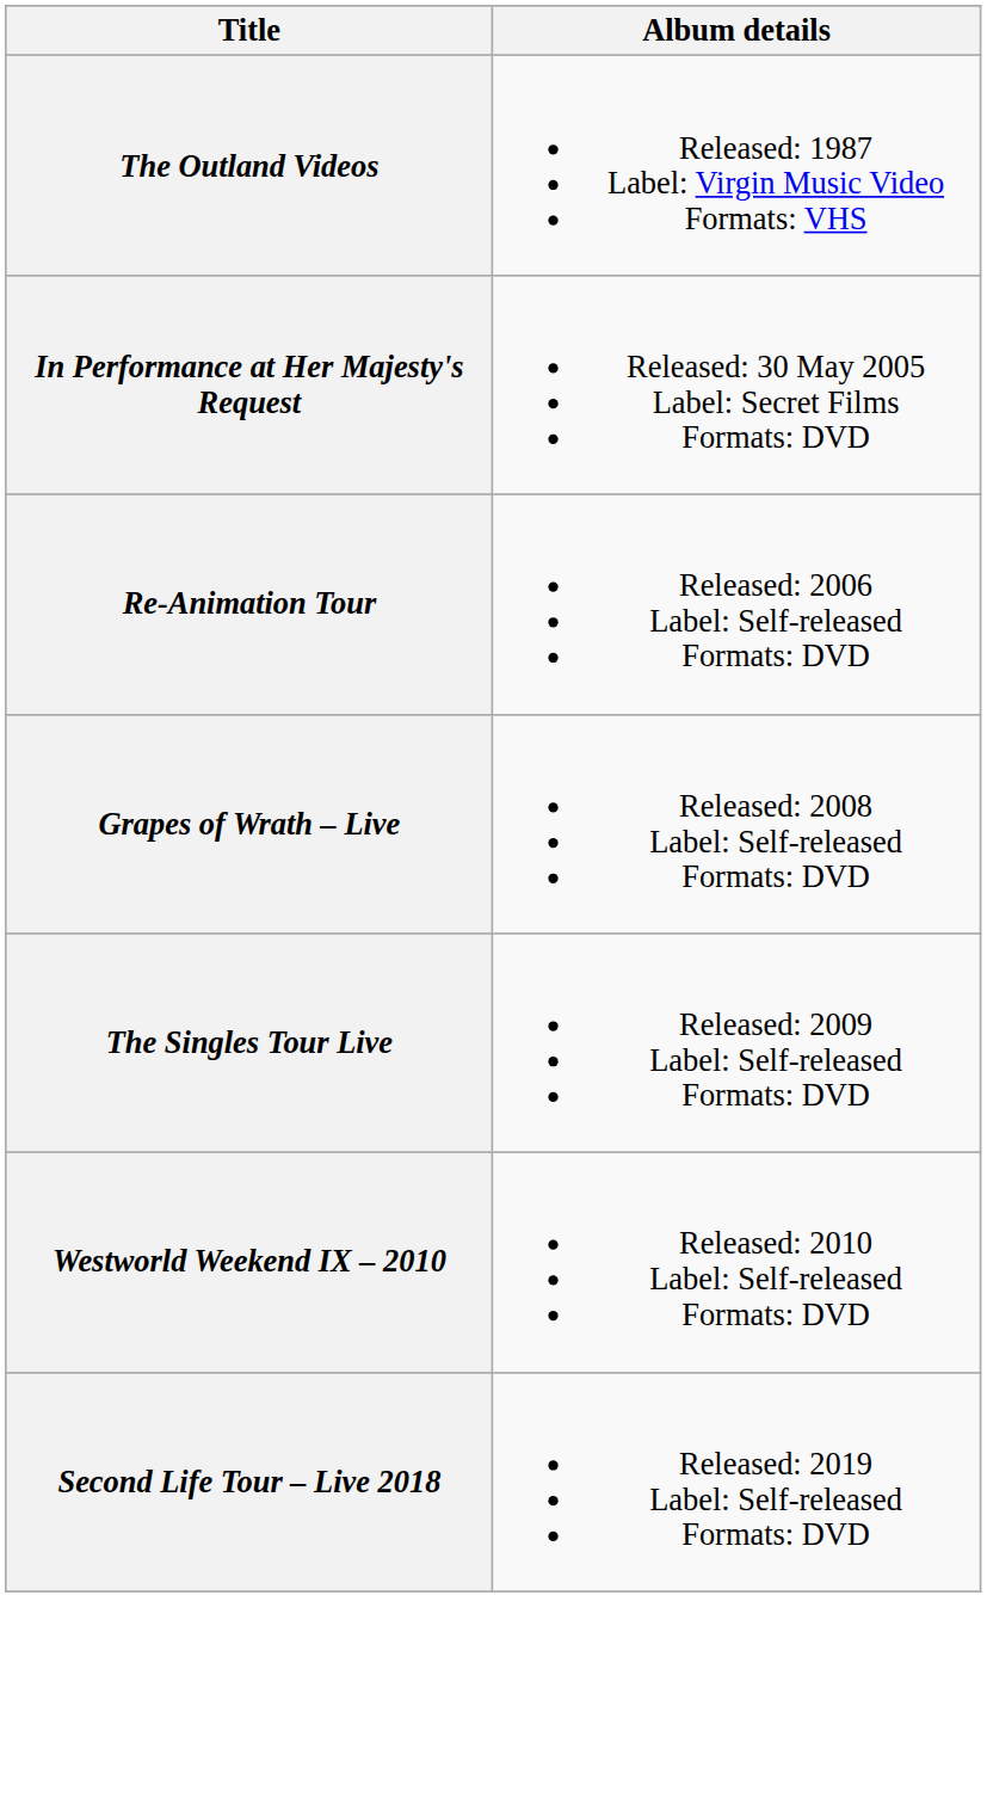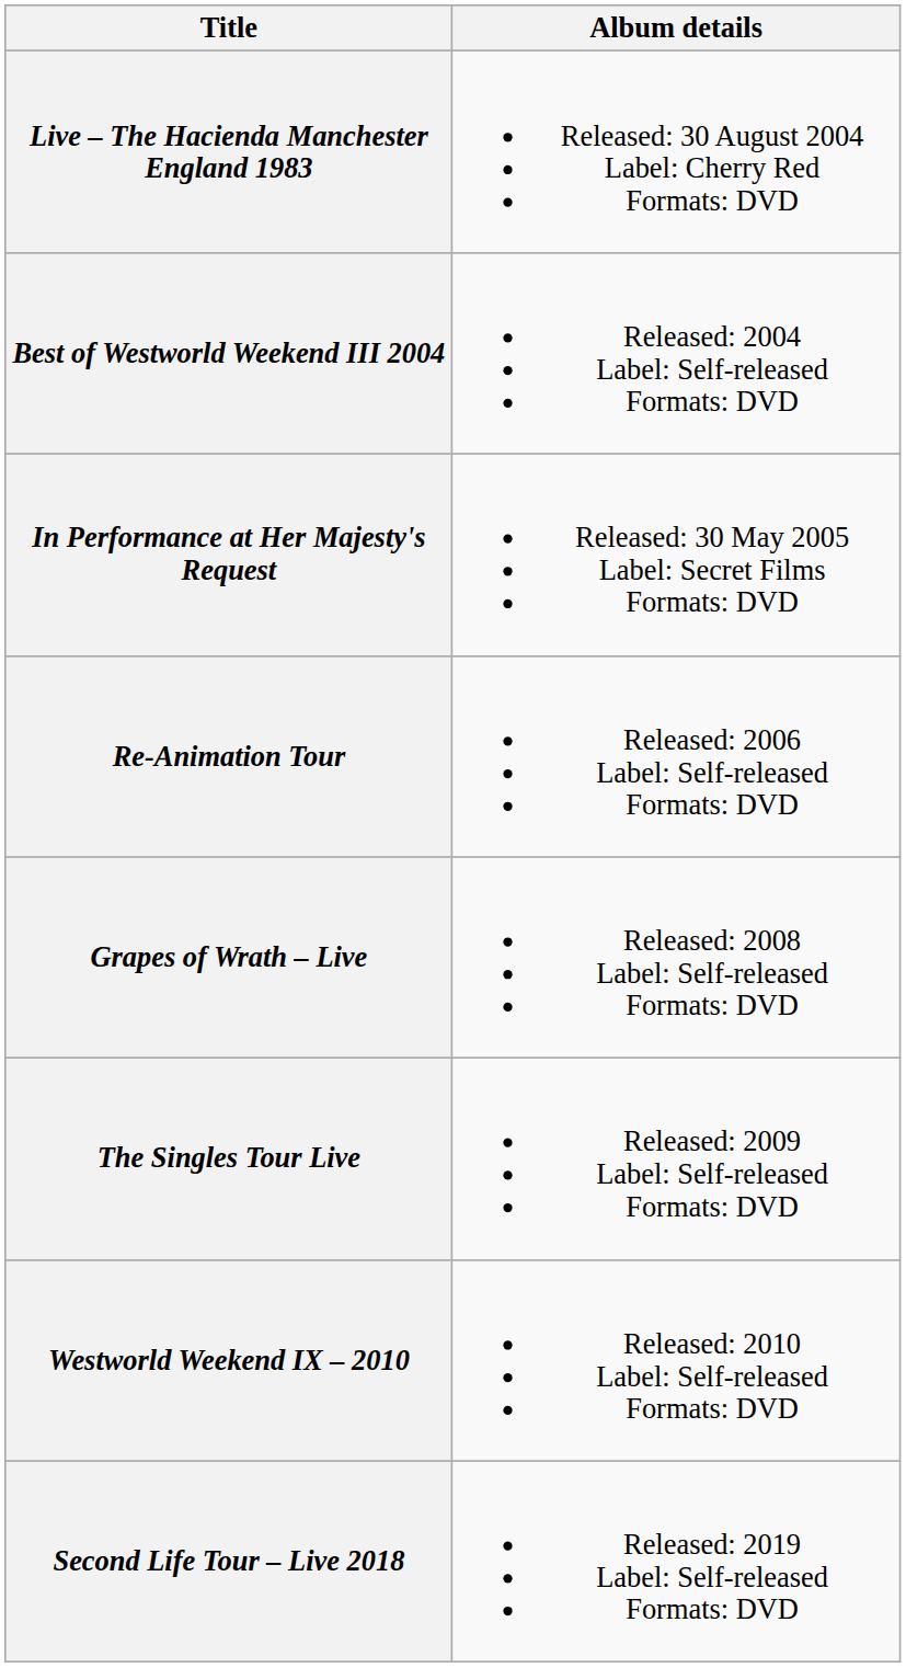 <table class="wikitable plainrowheaders" style="text-align:center;">
 <tr>
 <th scope="col" style="width:15em;">Title</th>
 <th scope="col" style="width:15em;">Album details</th>
 </tr>
 <tr>
-<th scope="row"><em>The Outland Videos</em></th>
-<td><br><ul><li>Released: 1987</li><li>Label: <a href='#'>Virgin Music Video</a></li><li>Formats: <a href='#'>VHS</a></li></ul></td>
+<th scope="row"><em>Live – The Hacienda Manchester England 1983</em></th>
+<td><br><ul><li>Released: 30 August 2004</li><li>Label: Cherry Red</li><li>Formats: DVD</li></ul></td>
+</tr>
+<tr>
+<th scope="row"><em>Best of Westworld Weekend III 2004</em></th>
+<td><br><ul><li>Released: 2004</li><li>Label: Self-released</li><li>Formats: DVD</li></ul></td>
 </tr>
 <tr>
 <th scope="row"><em>In Performance at Her Majesty's Request</em></th>
 <td><br><ul><li>Released: 30 May 2005</li><li>Label: Secret Films</li><li>Formats: DVD</li></ul></td>
 </tr>
 <tr>
 <th scope="row"><em>Re-Animation Tour</em></th>
 <td><br><ul><li>Released: 2006</li><li>Label: Self-released</li><li>Formats: DVD</li></ul></td>
 </tr>
 <tr>
 <th scope="row"><em>Grapes of Wrath – Live</em></th>
 <td><br><ul><li>Released: 2008</li><li>Label: Self-released</li><li>Formats: DVD</li></ul></td>
 </tr>
 <tr>
 <th scope="row"><em>The Singles Tour Live</em></th>
 <td><br><ul><li>Released: 2009</li><li>Label: Self-released</li><li>Formats: DVD</li></ul></td>
 </tr>
 <tr>
 <th scope="row"><em>Westworld Weekend IX – 2010</em></th>
 <td><br><ul><li>Released: 2010</li><li>Label: Self-released</li><li>Formats: DVD</li></ul></td>
 </tr>
 <tr>
 <th scope="row"><em>Second Life Tour – Live 2018</em></th>
 <td><br><ul><li>Released: 2019</li><li>Label: Self-released</li><li>Formats: DVD</li></ul></td>
 </tr>
 </table>
